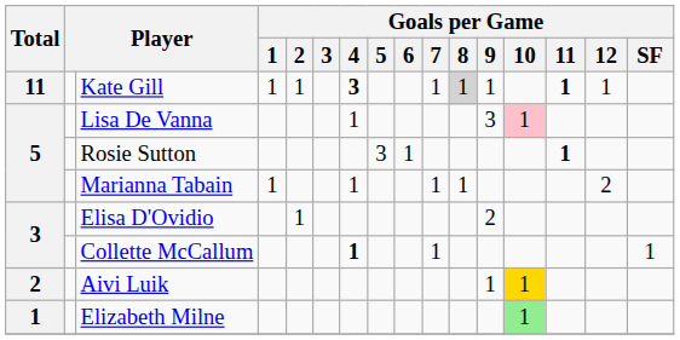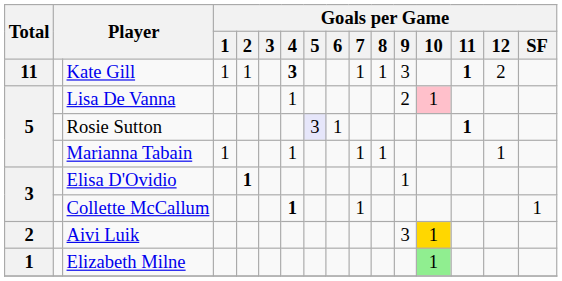 <table class="wikitable" style="text-align:center; line-height: 100%; font-size:100%;">
 <tr>
 <th rowspan=2>Total</th>
 <th rowspan=2 colspan=2>Player</th>
 <th colspan="14" style="width:288px;">Goals per Game</th>
 </tr>
 <tr>
 <th>1</th>
 <th>2</th>
 <th>3</th>
 <th>4</th>
 <th>5</th>
 <th>6</th>
 <th>7</th>
 <th>8</th>
 <th>9</th>
 <th>10</th>
 <th>11</th>
 <th>12</th>
 <th>SF</th>
 </tr>
 <tr>
 <th rowspan="1">11</th>
 <td></td>
 <td style="text-align:left;"><a href='#'>Kate Gill</a></td>
 <td>1</td>
 <td>1</td>
 <td></td>
 <td><strong>3</strong></td>
 <td></td>
 <td></td>
 <td>1</td>
-<td style="background: lightgrey;">1</td>
 <td>1</td>
+<td>3</td>
 <td></td>
 <td><strong>1</strong></td>
-<td>1</td>
+<td>2</td>
 <td></td>
 </tr>
 <tr>
 <th rowspan="3">5</th>
 <td></td>
 <td style="text-align:left;"><a href='#'>Lisa De Vanna</a></td>
 <td></td>
 <td></td>
 <td></td>
 <td>1</td>
 <td></td>
 <td></td>
 <td></td>
 <td></td>
-<td>3</td>
+<td>2</td>
 <td style="background: pink;">1</td>
 <td></td>
 <td></td>
 <td></td>
 </tr>
 <tr>
 <td></td>
 <td style="text-align:left;">Rosie Sutton</td>
 <td></td>
 <td></td>
 <td></td>
 <td></td>
-<td>3</td>
+<td style="background: lavender;">3</td>
 <td>1</td>
 <td></td>
 <td></td>
 <td></td>
 <td></td>
 <td><strong>1</strong></td>
 <td></td>
 <td></td>
 </tr>
 <tr>
 <td></td>
 <td style="text-align:left;"><a href='#'>Marianna Tabain</a></td>
 <td>1</td>
 <td></td>
 <td></td>
 <td>1</td>
 <td></td>
 <td></td>
 <td>1</td>
 <td>1</td>
 <td></td>
 <td></td>
 <td></td>
-<td>2</td>
+<td>1</td>
 <td></td>
 </tr>
 <tr>
 <th rowspan="2">3</th>
 <td></td>
 <td style="text-align:left;"><a href='#'>Elisa D'Ovidio</a></td>
 <td></td>
-<td>1</td>
+<td><strong>1</strong></td>
 <td></td>
 <td></td>
 <td></td>
 <td></td>
 <td></td>
 <td></td>
-<td>2</td>
+<td>1</td>
 <td></td>
 <td></td>
 <td></td>
 <td></td>
 </tr>
 <tr>
 <td></td>
 <td style="text-align:left;"><a href='#'>Collette McCallum</a></td>
 <td></td>
 <td></td>
 <td></td>
 <td><strong>1</strong></td>
 <td></td>
 <td></td>
 <td>1</td>
 <td></td>
 <td></td>
 <td></td>
 <td></td>
 <td></td>
 <td>1</td>
 </tr>
 <tr>
 <th rowspan="1">2</th>
 <td></td>
 <td style="text-align:left;"><a href='#'>Aivi Luik</a></td>
 <td></td>
 <td></td>
 <td></td>
 <td></td>
 <td></td>
 <td></td>
 <td></td>
 <td></td>
-<td>1</td>
+<td>3</td>
 <td style="background: gold;">1</td>
 <td></td>
 <td></td>
 <td></td>
 </tr>
 <tr>
 <th rowspan="1">1</th>
 <td></td>
 <td style="text-align:left;"><a href='#'>Elizabeth Milne</a></td>
 <td></td>
 <td></td>
 <td></td>
 <td></td>
 <td></td>
 <td></td>
 <td></td>
 <td></td>
 <td></td>
 <td style="background: lightgreen;">1</td>
 <td></td>
 <td></td>
 <td></td>
 </tr>
 <tr>
 </tr>
 </table>
